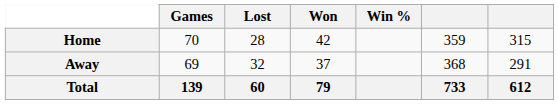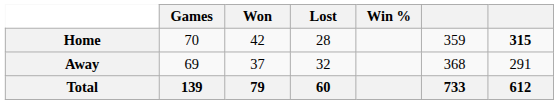 <table class="wikitable" style="font-size:95%; text-align:center; width:38em; border:0;margin: 0.5em auto;">
 <tr>
 <td width="28%" style="background:#fff;border:0;"></td>
 <th width="12%">Games</th>
+<th width="12%">Won</th>
 <th width="12%">Lost</th>
-<th width="12%">Won</th>
 <th width="12%">Win %</th>
 <th width="12%"></th>
 <th width="12%"></th>
 </tr>
 <tr>
 <th>Home</th>
 <td>70</td>
+<td>42</td>
 <td>28</td>
-<td>42</td>
 <td></td>
 <td>359</td>
-<td>315</td>
+<td><strong>315</strong></td>
 </tr>
 <tr>
 <th>Away</th>
 <td>69</td>
+<td>37</td>
 <td>32</td>
-<td>37</td>
 <td></td>
 <td>368</td>
 <td>291</td>
 </tr>
 <tr>
 <th>Total</th>
 <th>139</th>
+<th>79</th>
 <th>60</th>
-<th>79</th>
 <th></th>
 <th>733</th>
 <th>612</th>
 </tr>
 </table>
